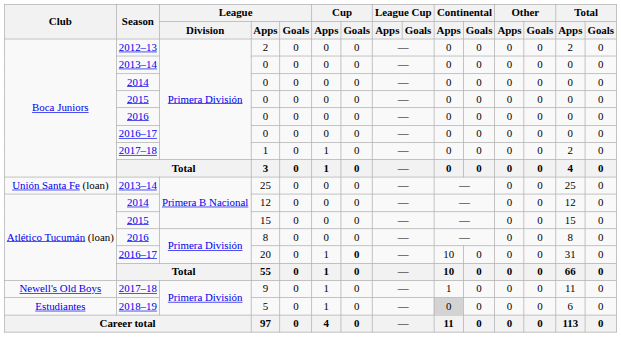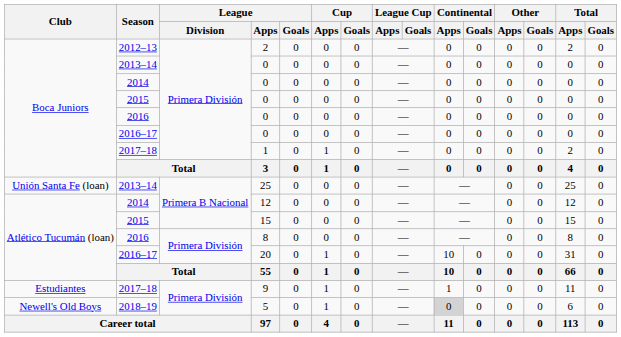 <table class="wikitable" style="text-align:center">
 <tr>
 <th rowspan="2">Club</th>
 <th rowspan="2">Season</th>
 <th colspan="3">League</th>
 <th colspan="2">Cup</th>
 <th colspan="2">League Cup</th>
 <th colspan="2">Continental</th>
 <th colspan="2">Other</th>
 <th colspan="2">Total</th>
 </tr>
 <tr>
 <th>Division</th>
 <th>Apps</th>
 <th>Goals</th>
 <th>Apps</th>
 <th>Goals</th>
 <th>Apps</th>
 <th>Goals</th>
 <th>Apps</th>
 <th>Goals</th>
 <th>Apps</th>
 <th>Goals</th>
 <th>Apps</th>
 <th>Goals</th>
 </tr>
 <tr>
 <td rowspan="8"><a href='#'>Boca Juniors</a></td>
 <td><a href='#'>2012–13</a></td>
 <td rowspan="7"><a href='#'>Primera División</a></td>
 <td>2</td>
 <td>0</td>
 <td>0</td>
 <td>0</td>
 <td colspan="2">—</td>
 <td>0</td>
 <td>0</td>
 <td>0</td>
 <td>0</td>
 <td>2</td>
 <td>0</td>
 </tr>
 <tr>
 <td><a href='#'>2013–14</a></td>
 <td>0</td>
 <td>0</td>
 <td>0</td>
 <td>0</td>
 <td colspan="2">—</td>
 <td>0</td>
 <td>0</td>
 <td>0</td>
 <td>0</td>
 <td>0</td>
 <td>0</td>
 </tr>
 <tr>
 <td><a href='#'>2014</a></td>
 <td>0</td>
 <td>0</td>
 <td>0</td>
 <td>0</td>
 <td colspan="2">—</td>
 <td>0</td>
 <td>0</td>
 <td>0</td>
 <td>0</td>
 <td>0</td>
 <td>0</td>
 </tr>
 <tr>
 <td><a href='#'>2015</a></td>
 <td>0</td>
 <td>0</td>
 <td>0</td>
 <td>0</td>
 <td colspan="2">—</td>
 <td>0</td>
 <td>0</td>
 <td>0</td>
 <td>0</td>
 <td>0</td>
 <td>0</td>
 </tr>
 <tr>
 <td><a href='#'>2016</a></td>
 <td>0</td>
 <td>0</td>
 <td>0</td>
 <td>0</td>
 <td colspan="2">—</td>
 <td>0</td>
 <td>0</td>
 <td>0</td>
 <td>0</td>
 <td>0</td>
 <td>0</td>
 </tr>
 <tr>
 <td><a href='#'>2016–17</a></td>
 <td>0</td>
 <td>0</td>
 <td>0</td>
 <td>0</td>
 <td colspan="2">—</td>
 <td>0</td>
 <td>0</td>
 <td>0</td>
 <td>0</td>
 <td>0</td>
 <td>0</td>
 </tr>
 <tr>
 <td><a href='#'>2017–18</a></td>
 <td>1</td>
 <td>0</td>
 <td>1</td>
 <td>0</td>
 <td colspan="2">—</td>
 <td>0</td>
 <td>0</td>
 <td>0</td>
 <td>0</td>
 <td>2</td>
 <td>0</td>
 </tr>
 <tr>
 <th colspan="2">Total</th>
 <th>3</th>
 <th>0</th>
 <th>1</th>
 <th>0</th>
 <th colspan="2">—</th>
 <th>0</th>
 <th>0</th>
 <th>0</th>
 <th>0</th>
 <th>4</th>
 <th>0</th>
 </tr>
 <tr>
 <td rowspan="1"><a href='#'>Unión Santa Fe</a> (loan)</td>
 <td><a href='#'>2013–14</a></td>
 <td rowspan="3"><a href='#'>Primera B Nacional</a></td>
 <td>25</td>
 <td>0</td>
 <td>0</td>
 <td>0</td>
 <td colspan="2">—</td>
 <td colspan="2">—</td>
 <td>0</td>
 <td>0</td>
 <td>25</td>
 <td>0</td>
 </tr>
 <tr>
 <td rowspan="5"><a href='#'>Atlético Tucumán</a> (loan)</td>
 <td><a href='#'>2014</a></td>
 <td>12</td>
 <td>0</td>
 <td>0</td>
 <td>0</td>
 <td colspan="2">—</td>
 <td colspan="2">—</td>
 <td>0</td>
 <td>0</td>
 <td>12</td>
 <td>0</td>
 </tr>
 <tr>
 <td><a href='#'>2015</a></td>
 <td>15</td>
 <td>0</td>
 <td>0</td>
 <td>0</td>
 <td colspan="2">—</td>
 <td colspan="2">—</td>
 <td>0</td>
 <td>0</td>
 <td>15</td>
 <td>0</td>
 </tr>
 <tr>
 <td><a href='#'>2016</a></td>
 <td rowspan="2"><a href='#'>Primera División</a></td>
 <td>8</td>
 <td>0</td>
 <td>0</td>
 <td>0</td>
 <td colspan="2">—</td>
 <td colspan="2">—</td>
 <td>0</td>
 <td>0</td>
 <td>8</td>
 <td>0</td>
 </tr>
 <tr>
 <td><a href='#'>2016–17</a></td>
 <td>20</td>
 <td>0</td>
 <td>1</td>
-<td><strong>0</strong></td>
+<td>0</td>
 <td colspan="2">—</td>
 <td>10</td>
 <td>0</td>
 <td>0</td>
 <td>0</td>
 <td>31</td>
 <td>0</td>
 </tr>
 <tr>
 <th colspan="2">Total</th>
 <th>55</th>
 <th>0</th>
 <th>1</th>
 <th>0</th>
 <th colspan="2">—</th>
 <th>10</th>
 <th>0</th>
 <th>0</th>
 <th>0</th>
 <th>66</th>
 <th>0</th>
 </tr>
 <tr>
-<td rowspan="1"><a href='#'>Newell's Old Boys</a></td>
+<td rowspan="1"><a href='#'>Estudiantes</a></td>
 <td><a href='#'>2017–18</a></td>
 <td rowspan="2"><a href='#'>Primera División</a></td>
 <td>9</td>
 <td>0</td>
 <td>1</td>
 <td>0</td>
 <td colspan="2">—</td>
 <td>1</td>
 <td>0</td>
 <td>0</td>
 <td>0</td>
 <td>11</td>
 <td>0</td>
 </tr>
 <tr>
-<td rowspan="1"><a href='#'>Estudiantes</a></td>
+<td rowspan="1"><a href='#'>Newell's Old Boys</a></td>
 <td><a href='#'>2018–19</a></td>
 <td>5</td>
 <td>0</td>
 <td>1</td>
 <td>0</td>
 <td colspan="2">—</td>
 <td style="background: lightgrey;">0</td>
 <td>0</td>
 <td>0</td>
 <td>0</td>
 <td>6</td>
 <td>0</td>
 </tr>
 <tr>
 <th colspan="3">Career total</th>
 <th>97</th>
 <th>0</th>
 <th>4</th>
 <th>0</th>
 <th colspan="2">—</th>
 <th>11</th>
 <th>0</th>
 <th>0</th>
 <th>0</th>
 <th>113</th>
 <th>0</th>
 </tr>
 </table>
